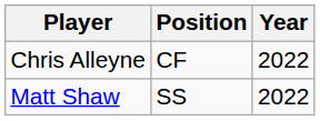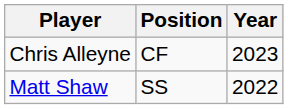 <table class="wikitable">
 <tr>
 <th scope="col">Player</th>
 <th scope="col">Position</th>
 <th scope="col">Year</th>
 </tr>
 <tr>
 <td scope="row">Chris Alleyne</td>
 <td>CF</td>
-<td>2022</td>
+<td>2023</td>
 </tr>
 <tr>
 <td scope="row"><a href='#'>Matt Shaw</a></td>
 <td>SS</td>
 <td>2022</td>
 </tr>
 </table>
